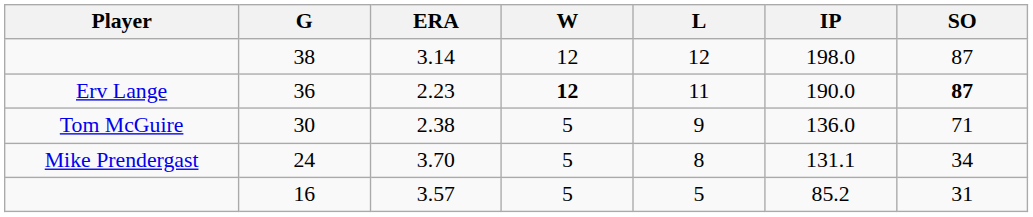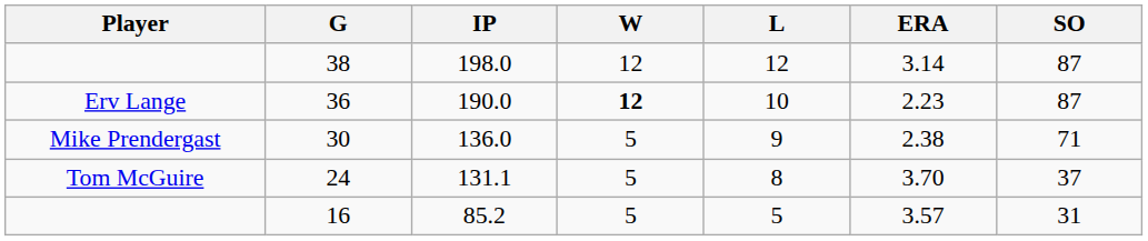 <table class="wikitable sortable">
 <tr>
 <th bgcolor="#DDDDFF" width="16%">Player</th>
 <th bgcolor="#DDDDFF" width="9%">G</th>
-<th bgcolor="#DDDDFF" width="9%">ERA</th>
+<th bgcolor="#DDDDFF" width="9%">IP</th>
 <th bgcolor="#DDDDFF" width="9%">W</th>
 <th bgcolor="#DDDDFF" width="9%">L</th>
-<th bgcolor="#DDDDFF" width="9%">IP</th>
+<th bgcolor="#DDDDFF" width="9%">ERA</th>
 <th bgcolor="#DDDDFF" width="9%">SO</th>
 </tr>
 <tr align="center">
 <td></td>
 <td>38</td>
-<td>3.14</td>
+<td>198.0</td>
 <td>12</td>
 <td>12</td>
-<td>198.0</td>
+<td>3.14</td>
 <td>87</td>
 </tr>
 <tr align="center">
 <td><a href='#'>Erv Lange</a></td>
 <td>36</td>
+<td>190.0</td>
+<td><strong>12</strong></td>
+<td>10</td>
 <td>2.23</td>
-<td><strong>12</strong></td>
-<td>11</td>
-<td>190.0</td>
-<td><strong>87</strong></td>
+<td>87</td>
+</tr>
+<tr align="center">
+<td><a href='#'>Mike Prendergast</a></td>
+<td>30</td>
+<td>136.0</td>
+<td>5</td>
+<td>9</td>
+<td>2.38</td>
+<td>71</td>
 </tr>
 <tr align="center">
 <td><a href='#'>Tom McGuire</a></td>
-<td>30</td>
-<td>2.38</td>
-<td>5</td>
-<td>9</td>
-<td>136.0</td>
-<td>71</td>
-</tr>
-<tr align="center">
-<td><a href='#'>Mike Prendergast</a></td>
 <td>24</td>
-<td>3.70</td>
+<td>131.1</td>
 <td>5</td>
 <td>8</td>
-<td>131.1</td>
-<td>34</td>
+<td>3.70</td>
+<td>37</td>
 </tr>
 <tr align="center">
 <td></td>
 <td>16</td>
-<td>3.57</td>
+<td>85.2</td>
 <td>5</td>
 <td>5</td>
-<td>85.2</td>
+<td>3.57</td>
 <td>31</td>
 </tr>
 </table>
